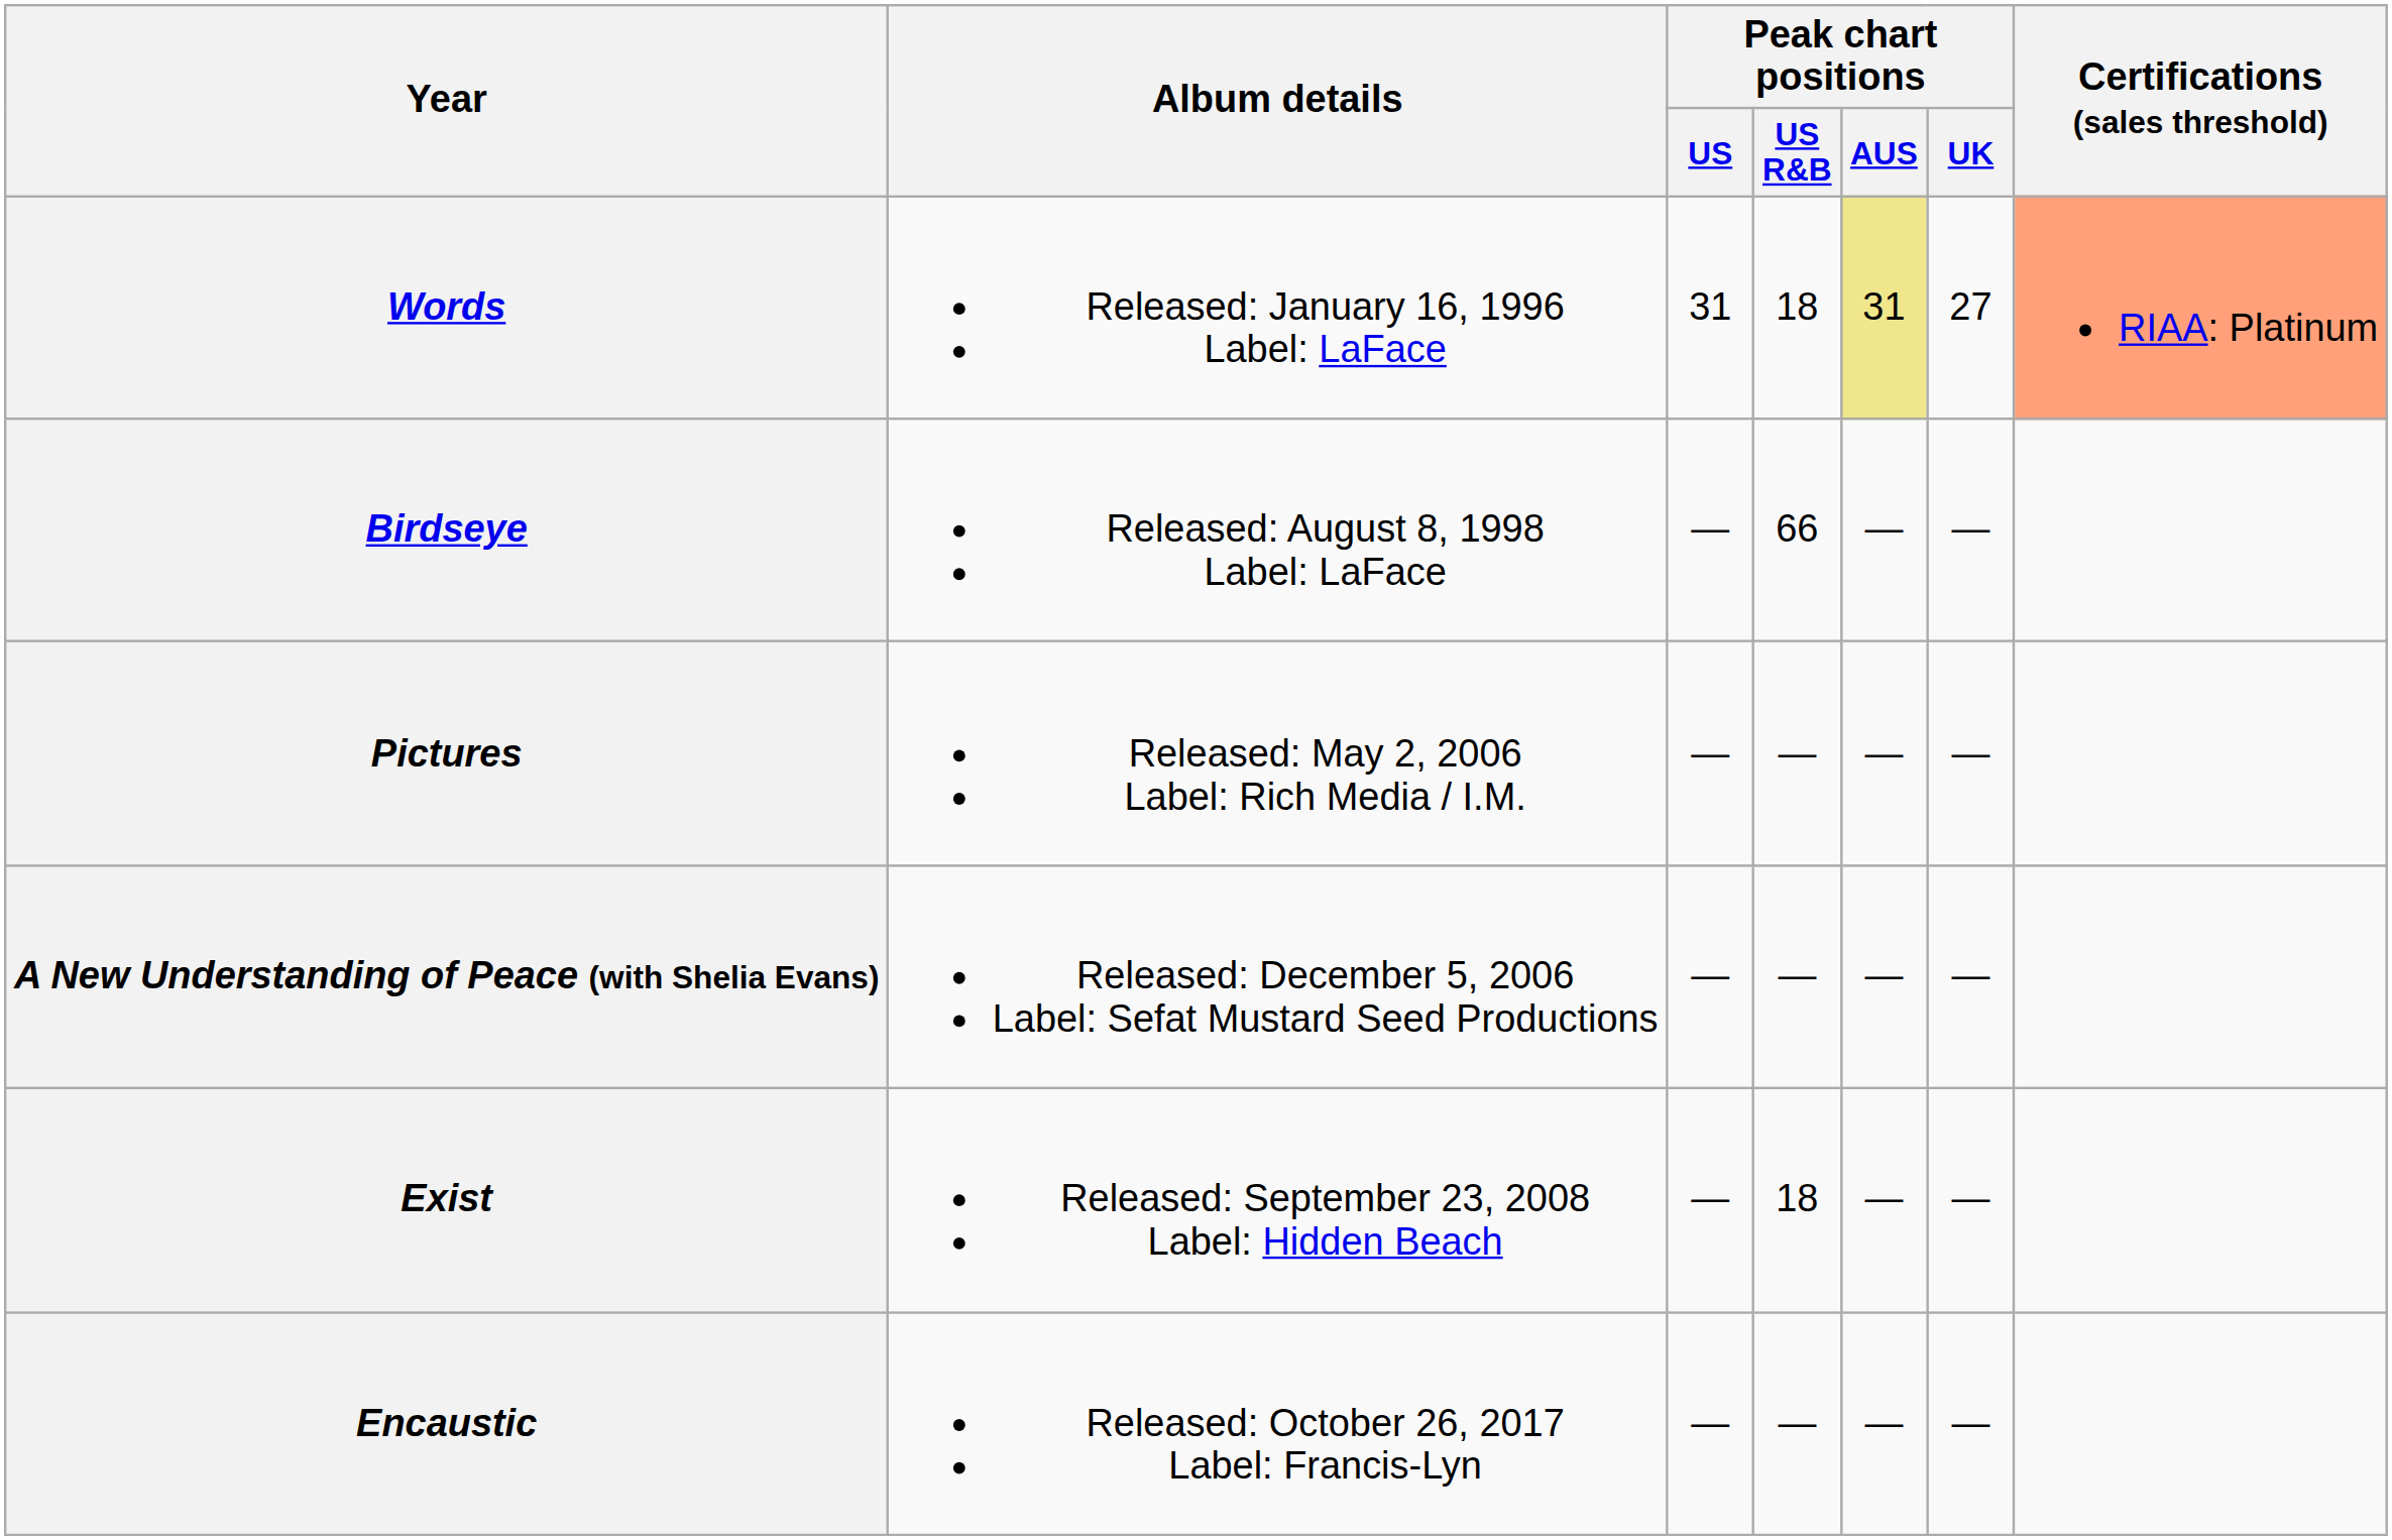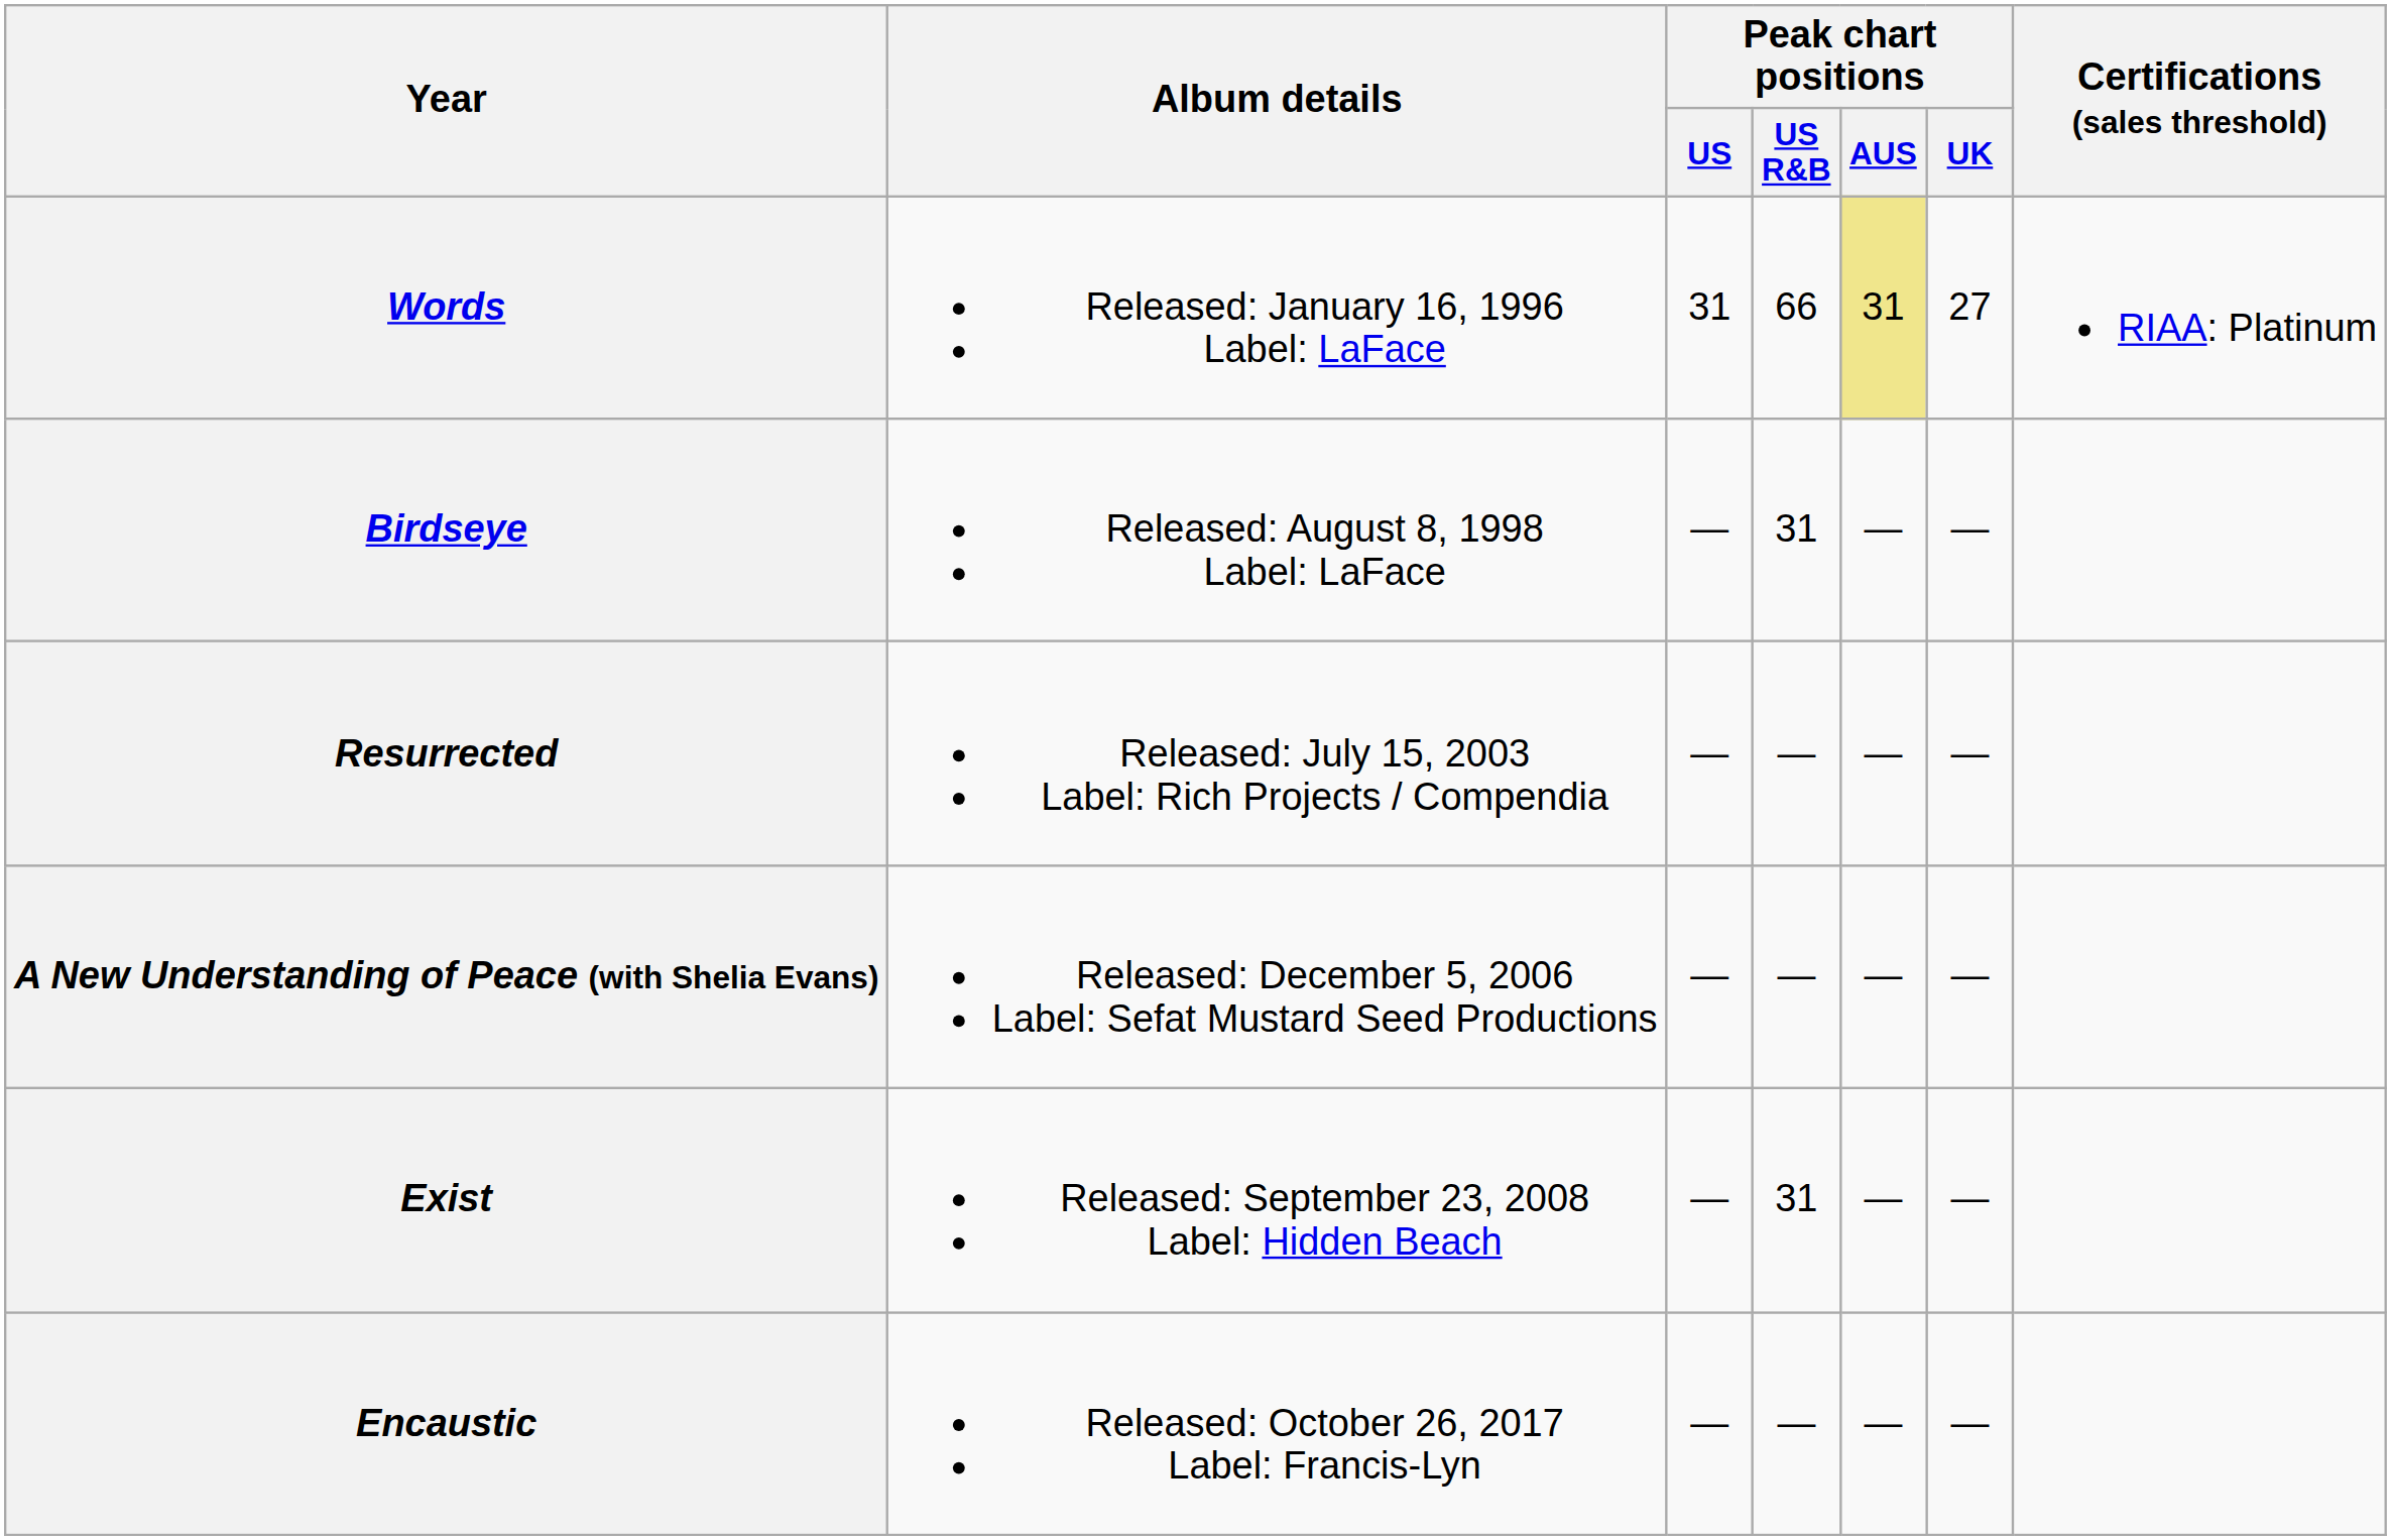 <table class="wikitable plainrowheaders" style="text-align:center;">
 <tr>
 <th rowspan="2">Year</th>
 <th rowspan="2">Album details</th>
 <th colspan="4">Peak chart positions</th>
 <th rowspan="2">Certifications<br><small>(sales threshold)</small></th>
 </tr>
 <tr style="font-size:smaller;">
 <th width="30"><a href='#'>US</a><br></th>
 <th width="30"><a href='#'>US<br>R&B</a><br></th>
 <th width="30"><a href='#'>AUS</a><br></th>
 <th width="30"><a href='#'>UK</a><br></th>
 </tr>
 <tr>
 <th scope="row"><em><a href='#'>Words</a></em></th>
 <td><br><ul><li>Released: January 16, 1996</li><li>Label: <a href='#'>LaFace</a></li></ul></td>
 <td>31</td>
-<td>18</td>
+<td>66</td>
 <td style="background: khaki;">31</td>
 <td>27</td>
-<td style="background: lightsalmon;"><br><ul><li><a href='#'>RIAA</a>: Platinum</li></ul></td>
+<td><br><ul><li><a href='#'>RIAA</a>: Platinum</li></ul></td>
 </tr>
 <tr>
 <th scope="row"><em><a href='#'>Birdseye</a></em></th>
 <td><br><ul><li>Released: August 8, 1998</li><li>Label: LaFace</li></ul></td>
 <td>—</td>
-<td>66</td>
+<td>31</td>
 <td>—</td>
 <td>—</td>
 <td></td>
 </tr>
 <tr>
-<th scope="row"><em>Pictures</em></th>
-<td><br><ul><li>Released: May 2, 2006</li><li>Label: Rich Media / I.M.</li></ul></td>
+<th scope="row"><em>Resurrected</em></th>
+<td><br><ul><li>Released: July 15, 2003</li><li>Label: Rich Projects / Compendia</li></ul></td>
 <td>—</td>
 <td>—</td>
 <td>—</td>
 <td>—</td>
 <td></td>
 </tr>
 <tr>
 <th scope="row"><em>A New Understanding of Peace</em> <small>(with Shelia Evans)</small></th>
 <td><br><ul><li>Released: December 5, 2006</li><li>Label: Sefat Mustard Seed Productions</li></ul></td>
 <td>—</td>
 <td>—</td>
 <td>—</td>
 <td>—</td>
 <td></td>
 </tr>
 <tr>
 <th scope="row"><em>Exist</em></th>
 <td><br><ul><li>Released: September 23, 2008</li><li>Label: <a href='#'>Hidden Beach</a></li></ul></td>
 <td>—</td>
-<td>18</td>
+<td>31</td>
 <td>—</td>
 <td>—</td>
 <td></td>
 </tr>
 <tr>
 <th scope="row"><em>Encaustic</em></th>
 <td><br><ul><li>Released: October 26, 2017</li><li>Label: Francis-Lyn</li></ul></td>
 <td>—</td>
 <td>—</td>
 <td>—</td>
 <td>—</td>
 <td></td>
 </tr>
 </table>
